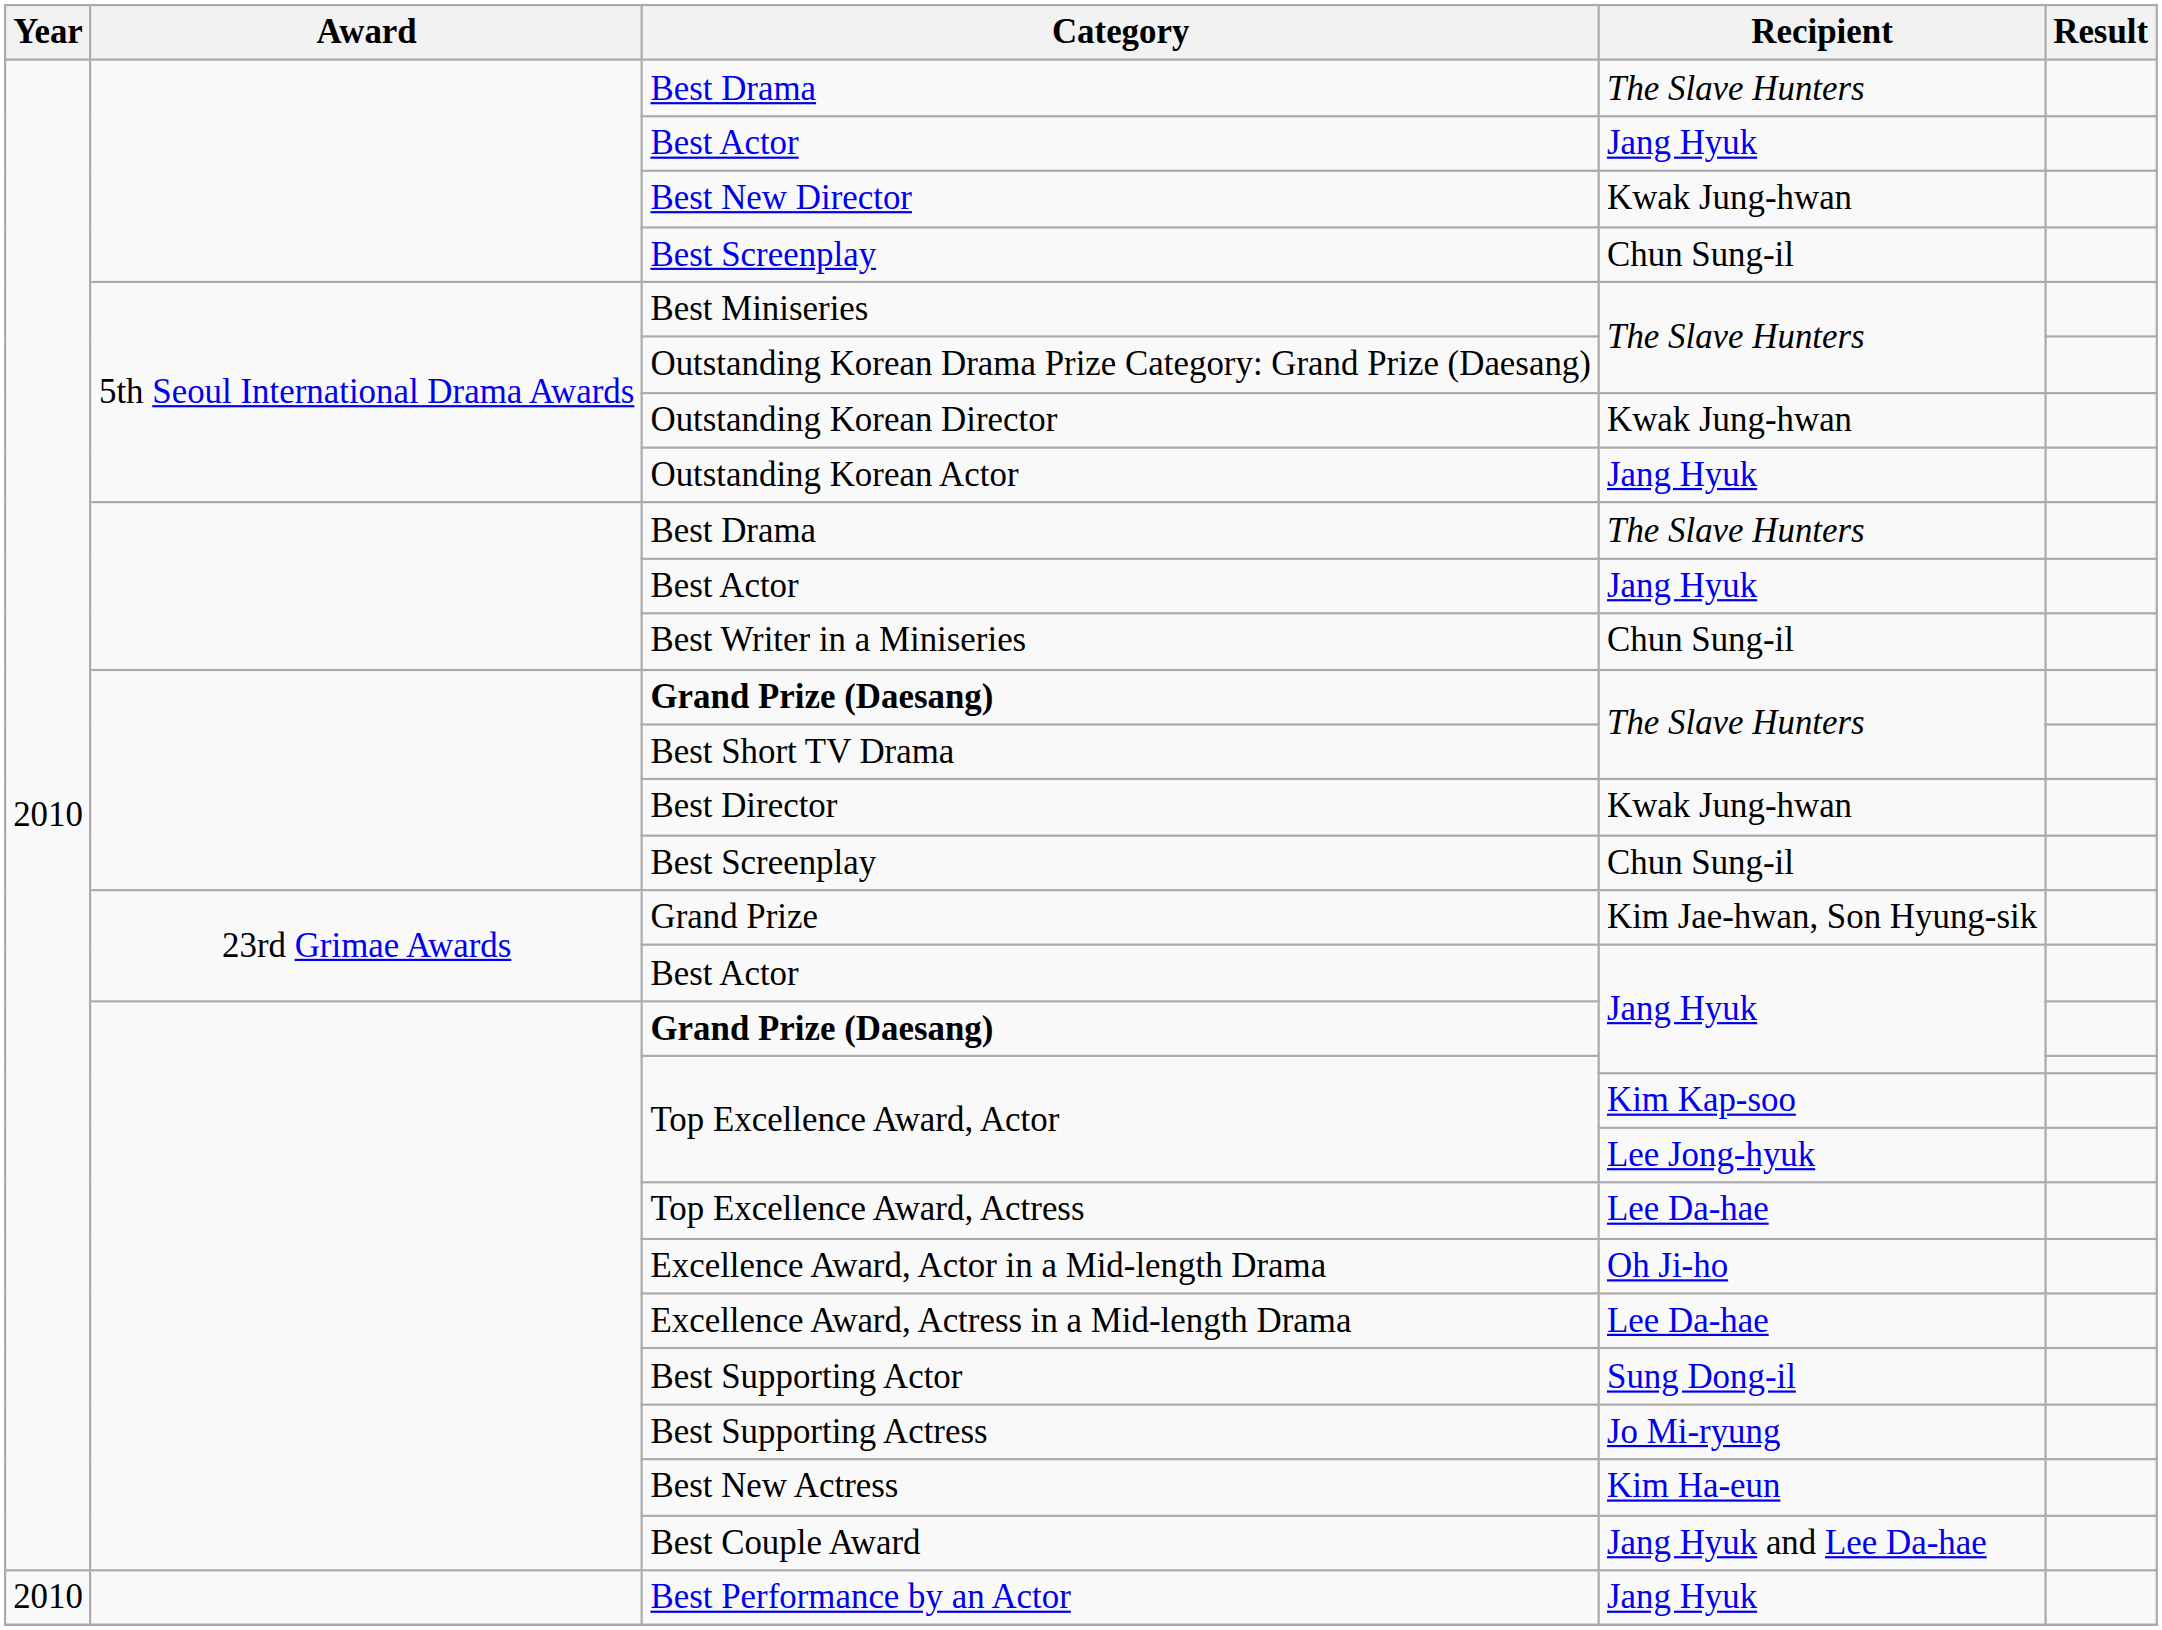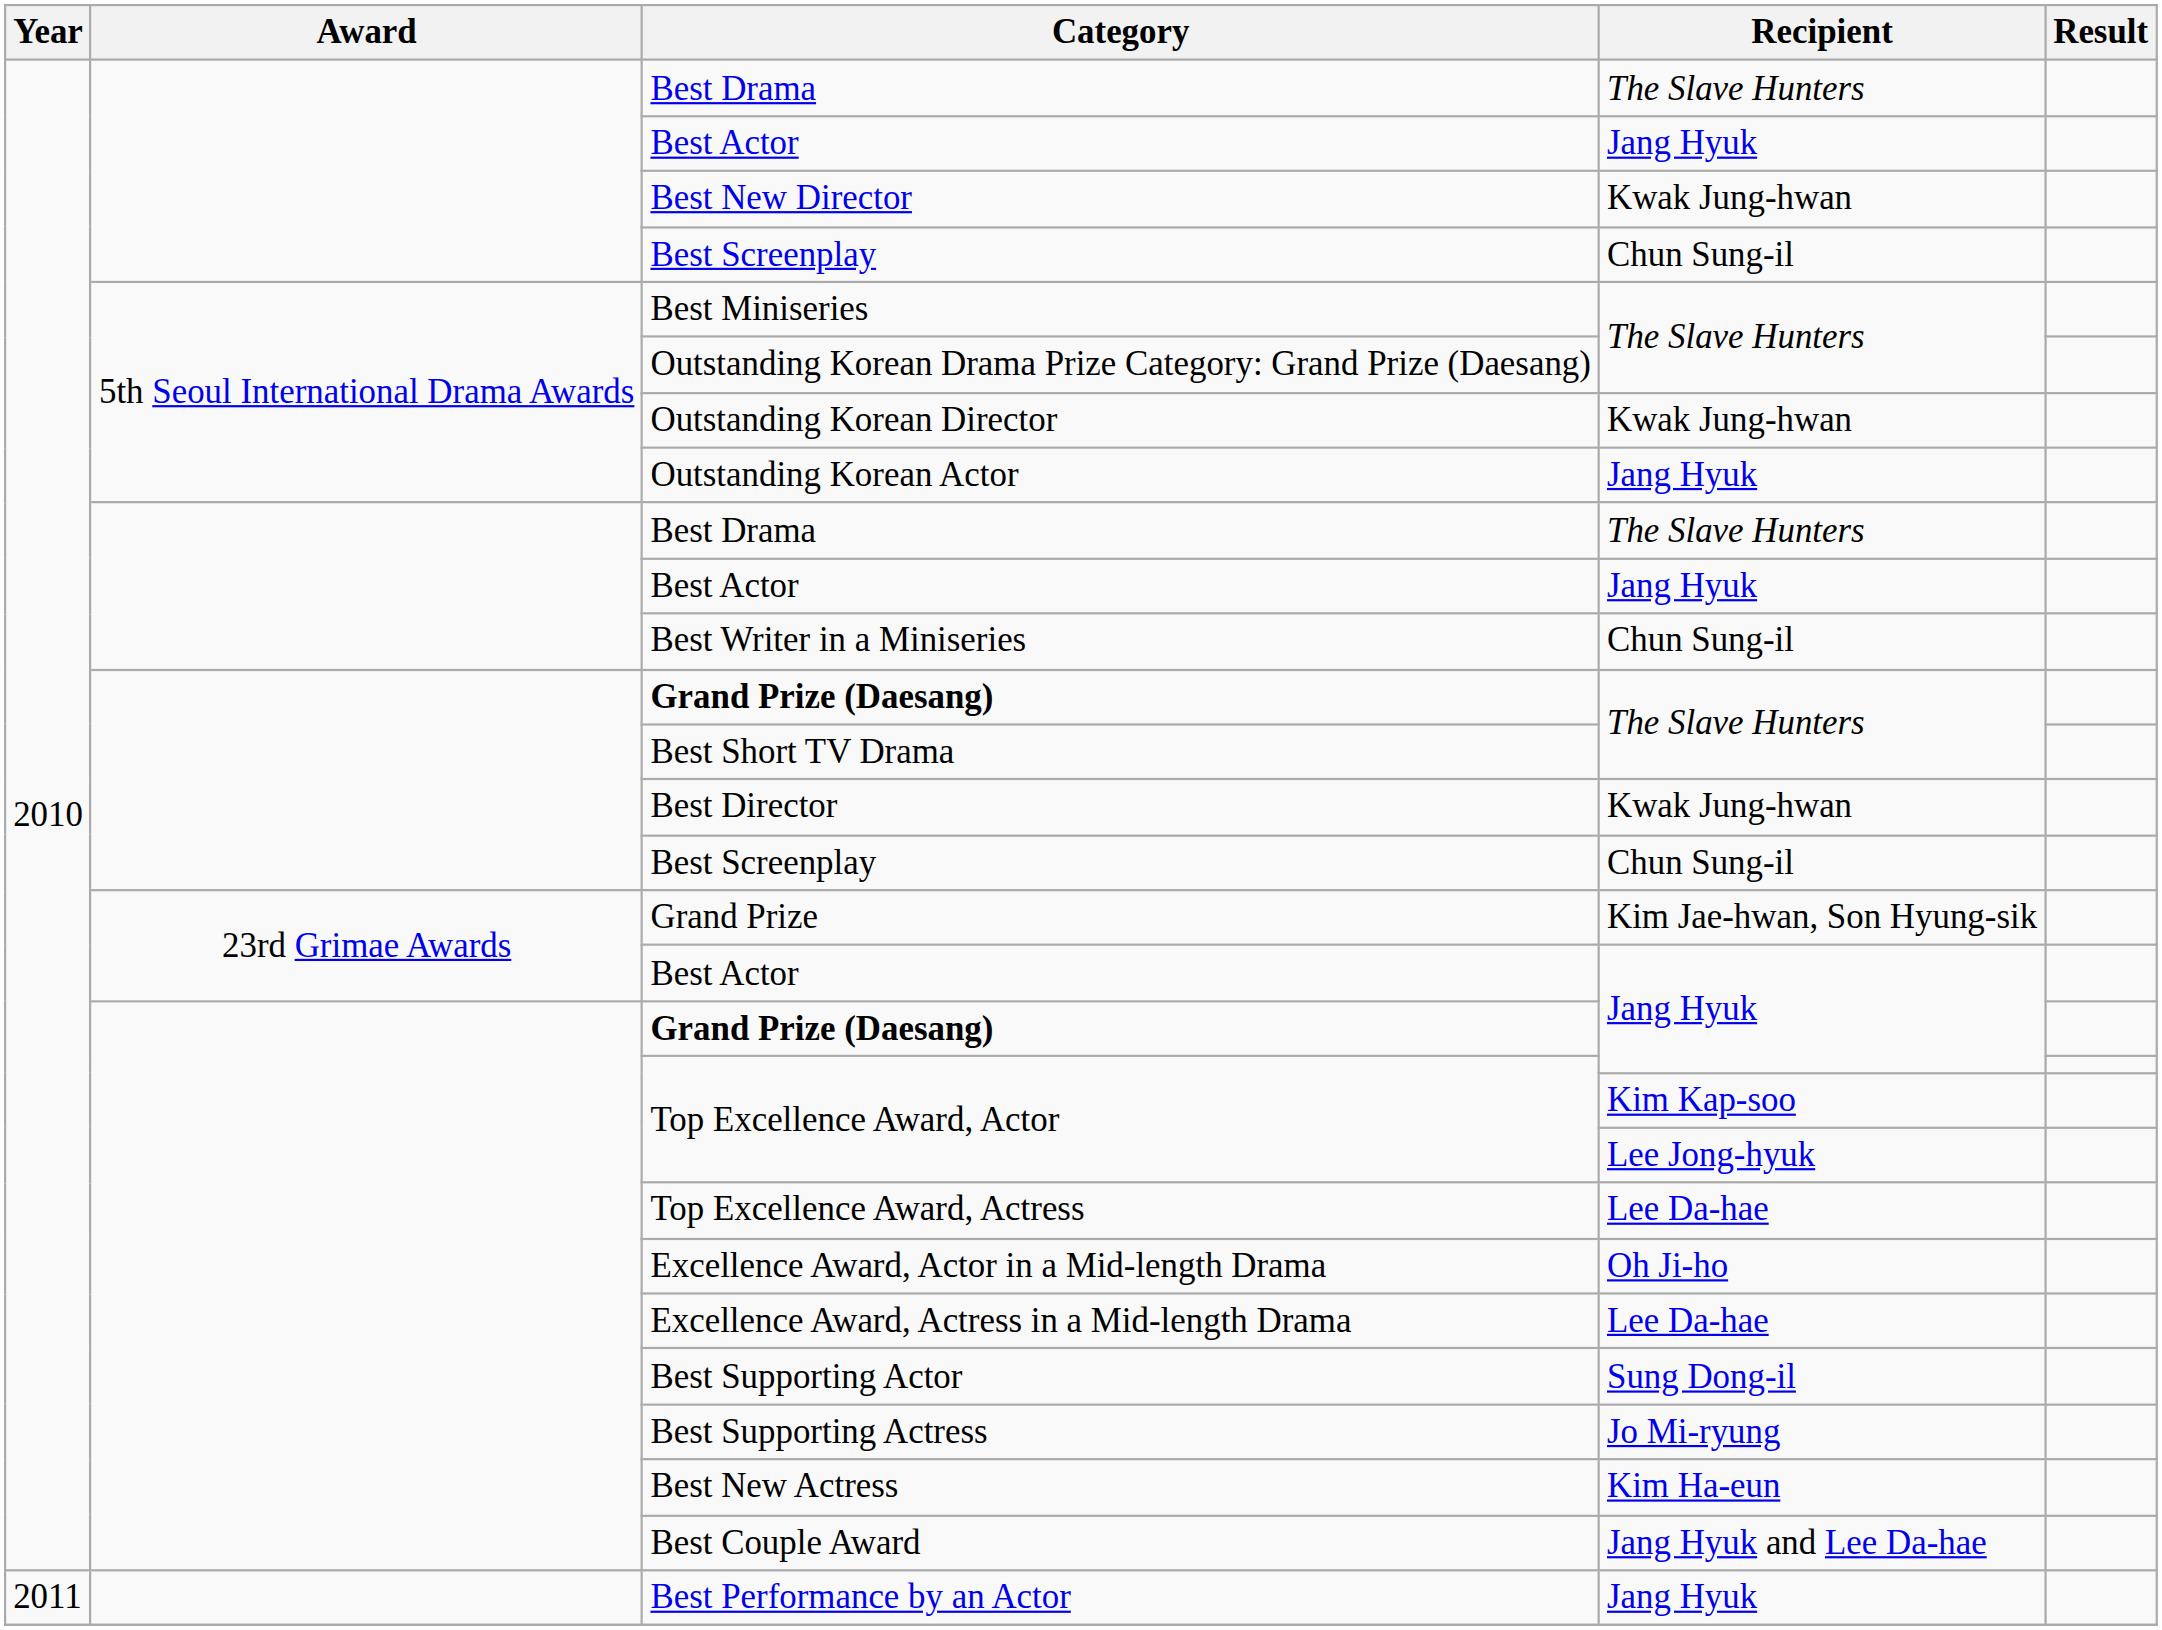 <table class="wikitable">
 <tr>
 <th>Year</th>
 <th>Award</th>
 <th>Category</th>
 <th>Recipient</th>
 <th>Result</th>
 </tr>
 <tr>
 <td rowspan="28">2010</td>
 <td rowspan=4></td>
 <td><a href='#'>Best Drama</a></td>
 <td><em>The Slave Hunters</em></td>
 <td></td>
 </tr>
 <tr>
 <td><a href='#'>Best Actor</a></td>
 <td><a href='#'>Jang Hyuk</a></td>
 <td></td>
 </tr>
 <tr>
 <td><a href='#'>Best New Director</a></td>
 <td>Kwak Jung-hwan</td>
 <td></td>
 </tr>
 <tr>
 <td><a href='#'>Best Screenplay</a></td>
 <td>Chun Sung-il</td>
 <td></td>
 </tr>
 <tr>
 <td rowspan=4 style="text-align:center;">5th <a href='#'>Seoul International Drama Awards</a></td>
 <td>Best Miniseries</td>
 <td rowspan=2><em>The Slave Hunters</em></td>
 <td></td>
 </tr>
 <tr>
 <td>Outstanding Korean Drama Prize Category: Grand Prize (Daesang)</td>
 <td></td>
 </tr>
 <tr>
 <td>Outstanding Korean Director</td>
 <td>Kwak Jung-hwan</td>
 <td></td>
 </tr>
 <tr>
 <td>Outstanding Korean Actor</td>
 <td><a href='#'>Jang Hyuk</a></td>
 <td></td>
 </tr>
 <tr>
 <td rowspan=3></td>
 <td>Best Drama</td>
 <td><em>The Slave Hunters</em></td>
 <td></td>
 </tr>
 <tr>
 <td>Best Actor</td>
 <td><a href='#'>Jang Hyuk</a></td>
 <td></td>
 </tr>
 <tr>
 <td>Best Writer in a Miniseries</td>
 <td>Chun Sung-il</td>
 <td></td>
 </tr>
 <tr>
 <td rowspan=4></td>
 <td><strong>Grand Prize (Daesang)</strong></td>
 <td rowspan="2"><em>The Slave Hunters</em></td>
 <td></td>
 </tr>
 <tr>
 <td>Best Short TV Drama</td>
 <td></td>
 </tr>
 <tr>
 <td>Best Director</td>
 <td>Kwak Jung-hwan</td>
 <td></td>
 </tr>
 <tr>
 <td>Best Screenplay</td>
 <td>Chun Sung-il</td>
 <td></td>
 </tr>
 <tr>
 <td rowspan=2 style="text-align:center;">23rd <a href='#'>Grimae Awards</a></td>
 <td>Grand Prize</td>
 <td>Kim Jae-hwan, Son Hyung-sik</td>
 <td></td>
 </tr>
 <tr>
 <td>Best Actor</td>
 <td rowspan="3"><a href='#'>Jang Hyuk</a></td>
 <td></td>
 </tr>
 <tr>
 <td rowspan="11"></td>
 <td><strong>Grand Prize (Daesang)</strong></td>
 <td></td>
 </tr>
 <tr>
 <td rowspan=3>Top Excellence Award, Actor</td>
 <td></td>
 </tr>
 <tr>
 <td><a href='#'>Kim Kap-soo</a></td>
 <td></td>
 </tr>
 <tr>
 <td><a href='#'>Lee Jong-hyuk</a></td>
 <td></td>
 </tr>
 <tr>
 <td>Top Excellence Award, Actress</td>
 <td><a href='#'>Lee Da-hae</a></td>
 <td></td>
 </tr>
 <tr>
 <td>Excellence Award, Actor in a Mid-length Drama</td>
 <td><a href='#'>Oh Ji-ho</a></td>
 <td></td>
 </tr>
 <tr>
 <td>Excellence Award, Actress in a Mid-length Drama</td>
 <td><a href='#'>Lee Da-hae</a></td>
 <td></td>
 </tr>
 <tr>
 <td>Best Supporting Actor</td>
 <td><a href='#'>Sung Dong-il</a></td>
 <td></td>
 </tr>
 <tr>
 <td>Best Supporting Actress</td>
 <td><a href='#'>Jo Mi-ryung</a></td>
 <td></td>
 </tr>
 <tr>
 <td>Best New Actress</td>
 <td><a href='#'>Kim Ha-eun</a></td>
 <td></td>
 </tr>
 <tr>
 <td>Best Couple Award</td>
 <td><a href='#'>Jang Hyuk</a> and <a href='#'>Lee Da-hae</a></td>
 <td></td>
 </tr>
 <tr>
-<td>2010</td>
+<td>2011</td>
 <td></td>
 <td><a href='#'>Best Performance by an Actor</a></td>
 <td><a href='#'>Jang Hyuk</a></td>
 <td></td>
 </tr>
 <tr>
 </tr>
 </table>
